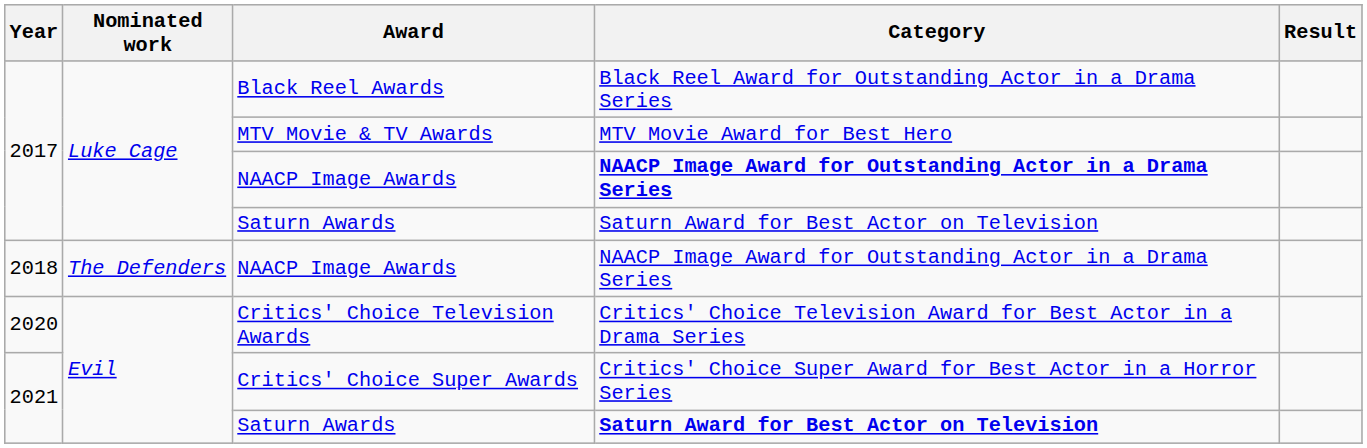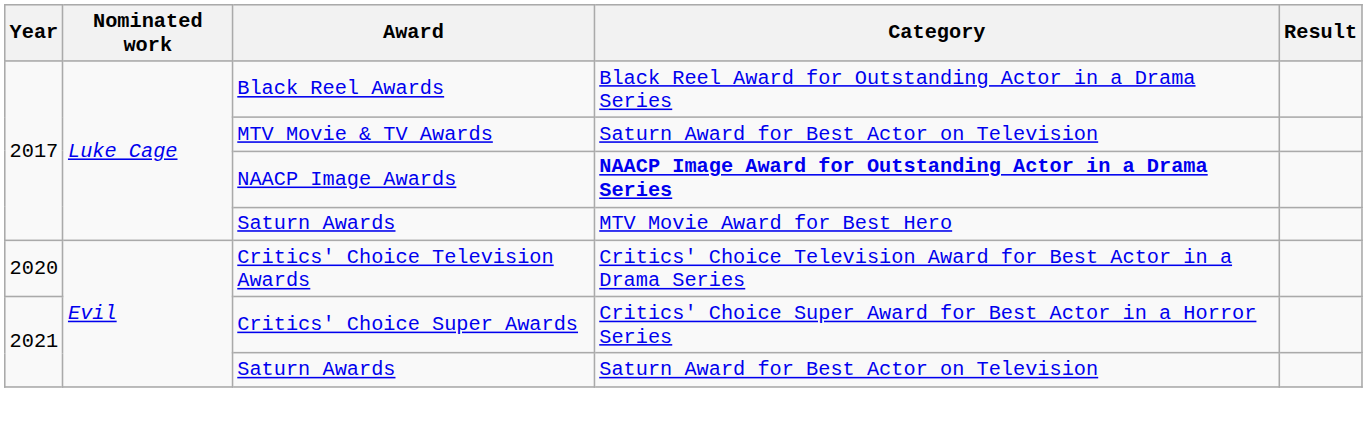 <table class="wikitable">
 <tr>
 <th>Year</th>
 <th>Nominated work</th>
 <th>Award</th>
 <th>Category</th>
 <th>Result</th>
 </tr>
 <tr>
 <td rowspan=4>2017</td>
 <td rowspan=4><em><a href='#'>Luke Cage</a></em></td>
 <td><a href='#'>Black Reel Awards</a></td>
 <td><a href='#'>Black Reel Award for Outstanding Actor in a Drama Series</a></td>
 <td></td>
 </tr>
 <tr>
 <td><a href='#'>MTV Movie & TV Awards</a></td>
-<td><a href='#'>MTV Movie Award for Best Hero</a></td>
+<td><a href='#'>Saturn Award for Best Actor on Television</a></td>
 <td></td>
 </tr>
 <tr>
 <td><a href='#'>NAACP Image Awards</a></td>
 <td><strong><a href='#'>NAACP Image Award for Outstanding Actor in a Drama Series</a></strong></td>
 <td></td>
 </tr>
 <tr>
 <td><a href='#'>Saturn Awards</a></td>
-<td><a href='#'>Saturn Award for Best Actor on Television</a></td>
-<td></td>
-</tr>
-<tr>
-<td>2018</td>
-<td><em><a href='#'>The Defenders</a></em></td>
-<td><a href='#'>NAACP Image Awards</a></td>
-<td><a href='#'>NAACP Image Award for Outstanding Actor in a Drama Series</a></td>
+<td><a href='#'>MTV Movie Award for Best Hero</a></td>
 <td></td>
 </tr>
 <tr>
 <td>2020</td>
 <td rowspan=3><em><a href='#'>Evil</a></em></td>
 <td><a href='#'>Critics' Choice Television Awards</a></td>
 <td><a href='#'>Critics' Choice Television Award for Best Actor in a Drama Series</a></td>
 <td></td>
 </tr>
 <tr>
 <td rowspan=2>2021</td>
 <td><a href='#'>Critics' Choice Super Awards</a></td>
 <td><a href='#'>Critics' Choice Super Award for Best Actor in a Horror Series</a></td>
 <td></td>
 </tr>
 <tr>
 <td><a href='#'>Saturn Awards</a></td>
-<td><strong><a href='#'>Saturn Award for Best Actor on Television</a></strong></td>
+<td><a href='#'>Saturn Award for Best Actor on Television</a></td>
 <td></td>
 </tr>
 </table>
